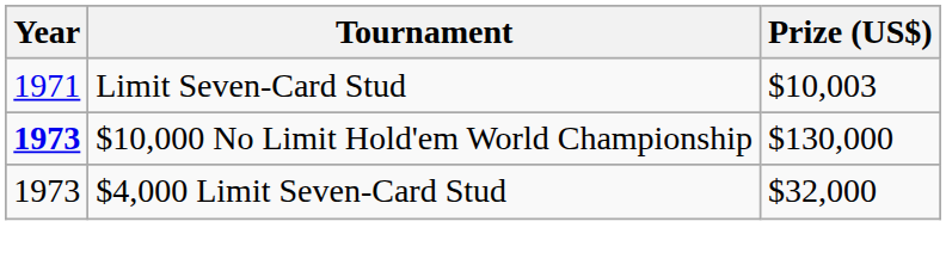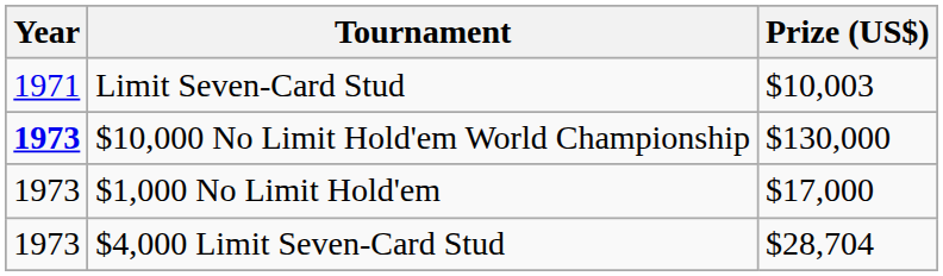 <table class="wikitable">
 <tr>
 <th>Year</th>
 <th>Tournament</th>
 <th>Prize (US$)</th>
 </tr>
 <tr>
 <td><a href='#'>1971</a></td>
 <td>Limit Seven-Card Stud</td>
 <td>$10,003</td>
 </tr>
 <tr>
 <td><strong><a href='#'>1973</a></strong></td>
 <td>$10,000 No Limit Hold'em World Championship</td>
 <td>$130,000</td>
 </tr>
 <tr>
 <td>1973</td>
+<td>$1,000 No Limit Hold'em</td>
+<td>$17,000</td>
+</tr>
+<tr>
+<td>1973</td>
 <td>$4,000 Limit Seven-Card Stud</td>
-<td>$32,000</td>
+<td>$28,704</td>
 </tr>
 </table>
